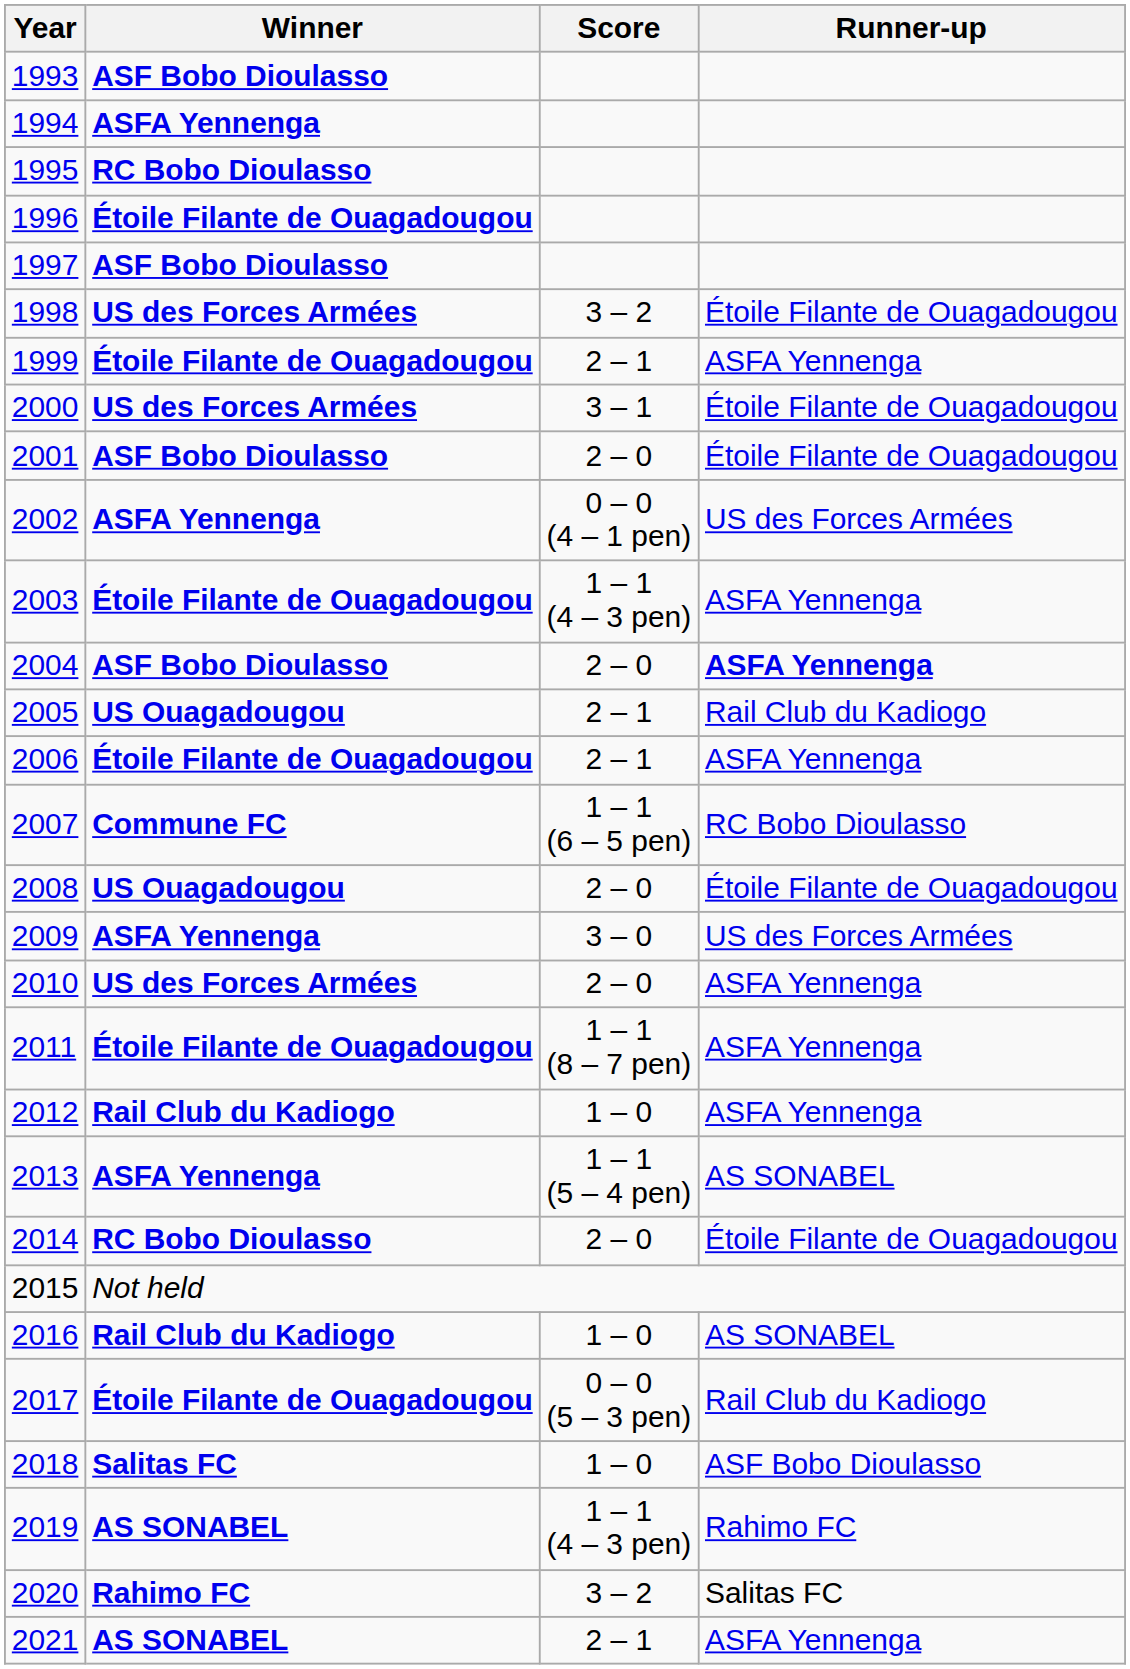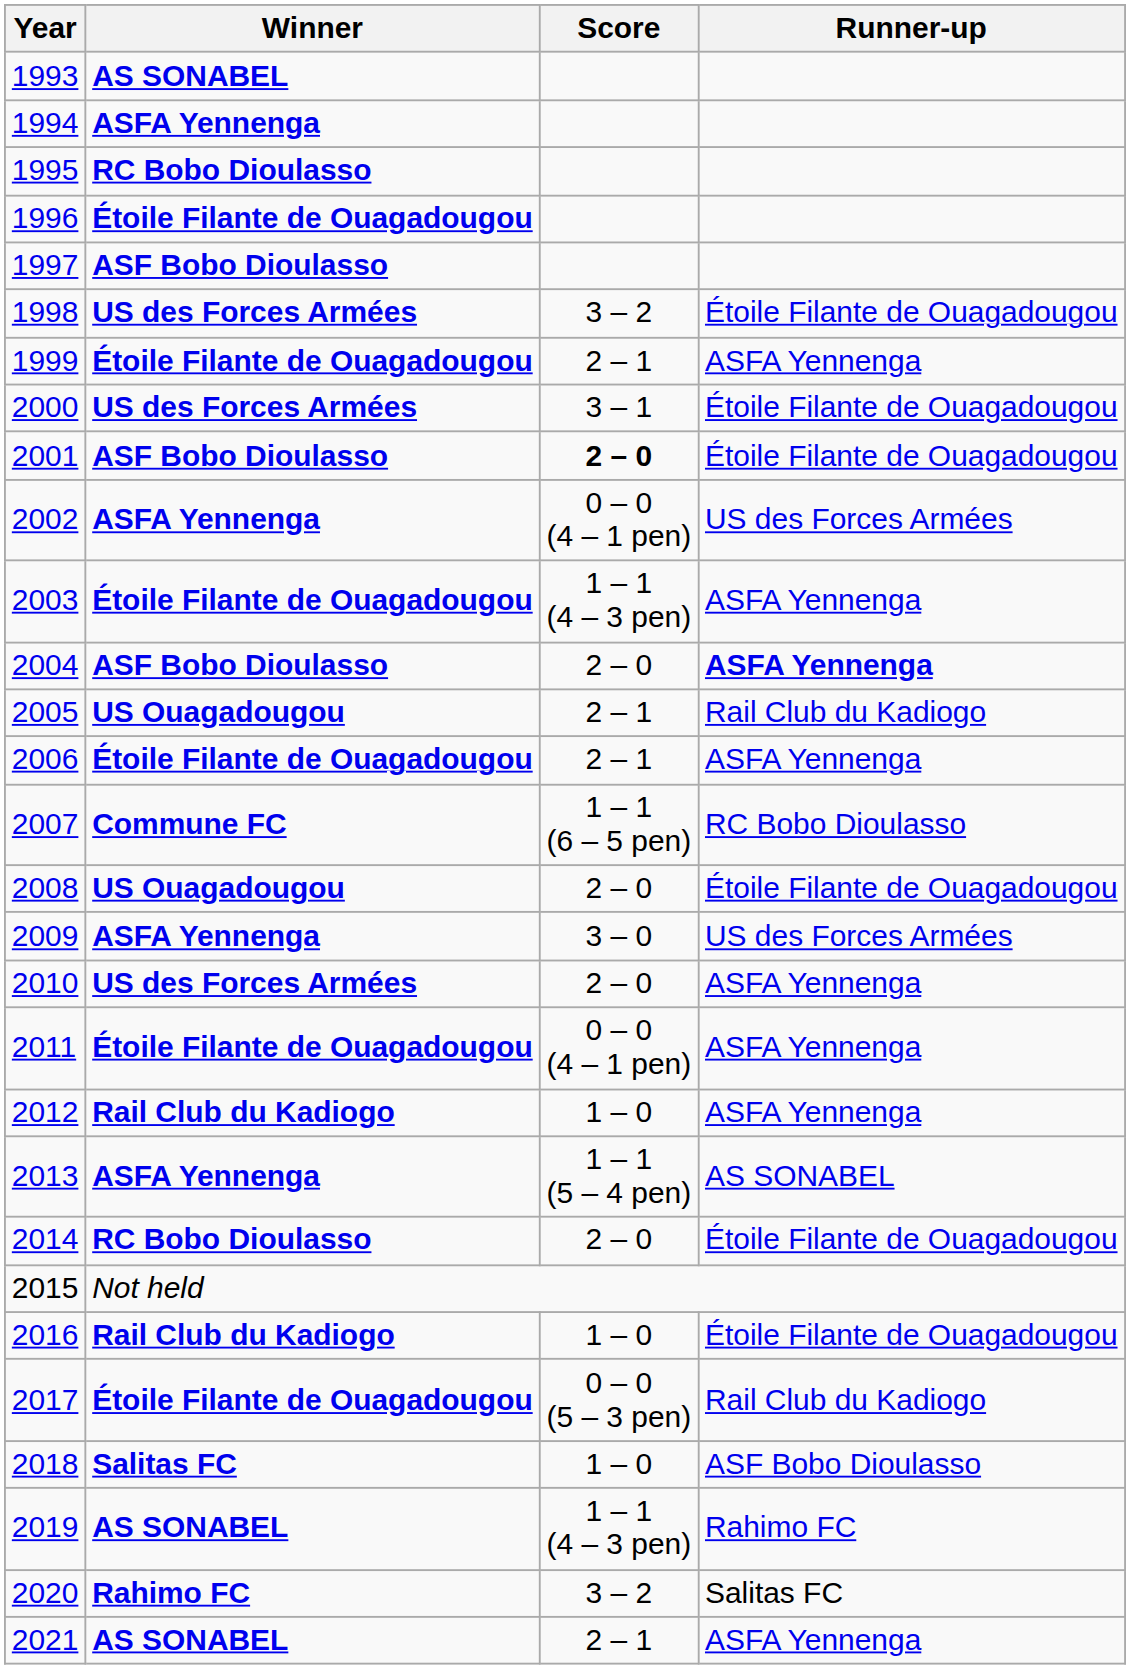 <table class="wikitable">
 <tr>
 <th>Year</th>
 <th>Winner</th>
 <th>Score</th>
 <th>Runner-up</th>
 </tr>
 <tr>
 <td><a href='#'>1993</a></td>
-<td><strong><a href='#'>ASF Bobo Dioulasso</a></strong></td>
+<td><strong><a href='#'>AS SONABEL</a></strong></td>
 <td></td>
 <td></td>
 </tr>
 <tr>
 <td><a href='#'>1994</a></td>
 <td><strong><a href='#'>ASFA Yennenga</a></strong></td>
 <td></td>
 <td></td>
 </tr>
 <tr>
 <td><a href='#'>1995</a></td>
 <td><strong><a href='#'>RC Bobo Dioulasso</a></strong></td>
 <td></td>
 <td></td>
 </tr>
 <tr>
 <td><a href='#'>1996</a></td>
 <td><strong><a href='#'>Étoile Filante de Ouagadougou</a></strong></td>
 <td></td>
 <td></td>
 </tr>
 <tr>
 <td><a href='#'>1997</a></td>
 <td><strong><a href='#'>ASF Bobo Dioulasso</a></strong></td>
 <td></td>
 <td></td>
 </tr>
 <tr>
 <td><a href='#'>1998</a></td>
 <td><strong><a href='#'>US des Forces Armées</a></strong></td>
 <td align=center>3 – 2</td>
 <td><a href='#'>Étoile Filante de Ouagadougou</a></td>
 </tr>
 <tr>
 <td><a href='#'>1999</a></td>
 <td><strong><a href='#'>Étoile Filante de Ouagadougou</a></strong></td>
 <td align=center>2 – 1</td>
 <td><a href='#'>ASFA Yennenga</a></td>
 </tr>
 <tr>
 <td><a href='#'>2000</a></td>
 <td><strong><a href='#'>US des Forces Armées</a></strong></td>
 <td align=center>3 – 1</td>
 <td><a href='#'>Étoile Filante de Ouagadougou</a></td>
 </tr>
 <tr>
 <td><a href='#'>2001</a></td>
 <td><strong><a href='#'>ASF Bobo Dioulasso</a></strong></td>
-<td align=center>2 – 0</td>
+<td align=center><strong>2 – 0</strong></td>
 <td><a href='#'>Étoile Filante de Ouagadougou</a></td>
 </tr>
 <tr>
 <td><a href='#'>2002</a></td>
 <td><strong><a href='#'>ASFA Yennenga</a></strong></td>
 <td align=center>0 – 0<br>(4 – 1 pen)</td>
 <td><a href='#'>US des Forces Armées</a></td>
 </tr>
 <tr>
 <td><a href='#'>2003</a></td>
 <td><strong><a href='#'>Étoile Filante de Ouagadougou</a></strong></td>
 <td align=center>1 – 1<br>(4 – 3 pen)</td>
 <td><a href='#'>ASFA Yennenga</a></td>
 </tr>
 <tr>
 <td><a href='#'>2004</a></td>
 <td><strong><a href='#'>ASF Bobo Dioulasso</a></strong></td>
 <td align=center>2 – 0</td>
 <td><strong><a href='#'>ASFA Yennenga</a></strong></td>
 </tr>
 <tr>
 <td><a href='#'>2005</a></td>
 <td><strong><a href='#'>US Ouagadougou</a></strong></td>
 <td align=center>2 – 1</td>
 <td><a href='#'>Rail Club du Kadiogo</a></td>
 </tr>
 <tr>
 <td><a href='#'>2006</a></td>
 <td><strong><a href='#'>Étoile Filante de Ouagadougou</a></strong></td>
 <td align=center>2 – 1</td>
 <td><a href='#'>ASFA Yennenga</a></td>
 </tr>
 <tr>
 <td><a href='#'>2007</a></td>
 <td><strong><a href='#'>Commune FC</a></strong></td>
 <td align=center>1 – 1<br>(6 – 5 pen)</td>
 <td><a href='#'>RC Bobo Dioulasso</a></td>
 </tr>
 <tr>
 <td><a href='#'>2008</a></td>
 <td><strong><a href='#'>US Ouagadougou</a></strong></td>
 <td align=center>2 – 0</td>
 <td><a href='#'>Étoile Filante de Ouagadougou</a></td>
 </tr>
 <tr>
 <td><a href='#'>2009</a></td>
 <td><strong><a href='#'>ASFA Yennenga</a></strong></td>
 <td align=center>3 – 0</td>
 <td><a href='#'>US des Forces Armées</a></td>
 </tr>
 <tr>
 <td><a href='#'>2010</a></td>
 <td><strong><a href='#'>US des Forces Armées</a></strong></td>
 <td align=center>2 – 0</td>
 <td><a href='#'>ASFA Yennenga</a></td>
 </tr>
 <tr>
 <td><a href='#'>2011</a></td>
 <td><strong><a href='#'>Étoile Filante de Ouagadougou</a></strong></td>
-<td align=center>1 – 1<br>(8 – 7 pen)</td>
+<td align=center>0 – 0<br>(4 – 1 pen)</td>
 <td><a href='#'>ASFA Yennenga</a></td>
 </tr>
 <tr>
 <td><a href='#'>2012</a></td>
 <td><strong><a href='#'>Rail Club du Kadiogo</a></strong></td>
 <td align=center>1 – 0</td>
 <td><a href='#'>ASFA Yennenga</a></td>
 </tr>
 <tr>
 <td><a href='#'>2013</a></td>
 <td><strong><a href='#'>ASFA Yennenga</a></strong></td>
 <td align=center>1 – 1<br>(5 – 4 pen)</td>
 <td><a href='#'>AS SONABEL</a></td>
 </tr>
 <tr>
 <td><a href='#'>2014</a></td>
 <td><strong><a href='#'>RC Bobo Dioulasso</a></strong></td>
 <td align=center>2 – 0</td>
 <td><a href='#'>Étoile Filante de Ouagadougou</a></td>
 </tr>
 <tr>
 <td>2015</td>
 <td colspan="3"><em>Not held</em></td>
 </tr>
 <tr>
 <td><a href='#'>2016</a></td>
 <td><strong><a href='#'>Rail Club du Kadiogo</a></strong></td>
 <td align=center>1 – 0</td>
-<td><a href='#'>AS SONABEL</a></td>
+<td><a href='#'>Étoile Filante de Ouagadougou</a></td>
 </tr>
 <tr>
 <td><a href='#'>2017</a></td>
 <td><strong><a href='#'>Étoile Filante de Ouagadougou</a></strong></td>
 <td align=center>0 – 0<br>(5 – 3 pen)</td>
 <td><a href='#'>Rail Club du Kadiogo</a></td>
 </tr>
 <tr>
 <td><a href='#'>2018</a></td>
 <td><strong><a href='#'>Salitas FC</a></strong></td>
 <td align=center>1 – 0</td>
 <td><a href='#'>ASF Bobo Dioulasso</a></td>
 </tr>
 <tr>
 <td><a href='#'>2019</a></td>
 <td><strong><a href='#'>AS SONABEL</a></strong></td>
 <td align=center>1 – 1<br>(4 – 3 pen)</td>
 <td><a href='#'>Rahimo FC</a></td>
 </tr>
 <tr>
 <td><a href='#'>2020</a></td>
 <td><strong><a href='#'>Rahimo FC</a></strong></td>
 <td align=center>3 – 2</td>
 <td>Salitas FC</td>
 </tr>
 <tr>
 <td><a href='#'>2021</a></td>
 <td><strong><a href='#'>AS SONABEL</a></strong></td>
 <td align=center>2 – 1</td>
 <td><a href='#'>ASFA Yennenga</a></td>
 </tr>
 </table>
